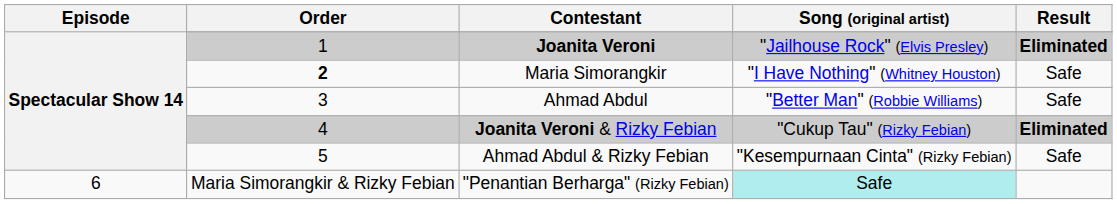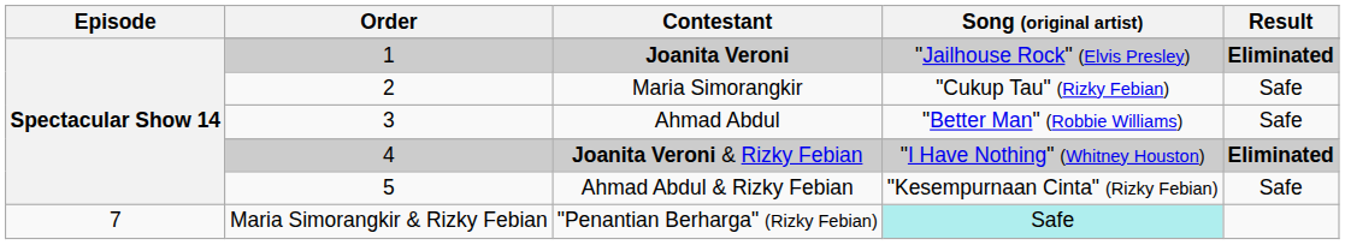 <table class="wikitable" style="text-align:center;">
 <tr>
 <th scope="col">Episode</th>
 <th scope="col">Order</th>
 <th scope="col">Contestant</th>
 <th scope="col">Song <small>(original artist)</small></th>
 <th scope="col">Result</th>
 </tr>
 <tr>
 <th rowspan="6" scope="row">Spectacular Show 14<br><small></small></th>
 </tr>
 <tr style="background:#ccc;">
 <td>1</td>
 <td><strong>Joanita Veroni</strong></td>
 <td>"<a href='#'>Jailhouse Rock</a>" <small>(<a href='#'>Elvis Presley</a>)</small></td>
 <td><strong>Eliminated</strong></td>
 </tr>
 <tr>
-<td><strong>2</strong></td>
+<td>2</td>
 <td>Maria Simorangkir</td>
-<td>"<a href='#'>I Have Nothing</a>" <small>(<a href='#'>Whitney Houston</a>)</small></td>
+<td>"Cukup Tau" <small>(<a href='#'>Rizky Febian</a>)</small></td>
 <td>Safe</td>
 </tr>
 <tr>
 <td>3</td>
 <td>Ahmad Abdul</td>
 <td>"<a href='#'>Better Man</a>" <small>(<a href='#'>Robbie Williams</a>)</small></td>
 <td>Safe</td>
 </tr>
 <tr style="background:#ccc;">
 <td>4</td>
 <td><strong>Joanita Veroni</strong> & <a href='#'>Rizky Febian</a></td>
-<td>"Cukup Tau" <small>(<a href='#'>Rizky Febian</a>)</small></td>
+<td>"<a href='#'>I Have Nothing</a>" <small>(<a href='#'>Whitney Houston</a>)</small></td>
 <td><strong>Eliminated</strong></td>
 </tr>
 <tr>
 <td>5</td>
 <td>Ahmad Abdul & Rizky Febian</td>
 <td>"Kesempurnaan Cinta" <small>(Rizky Febian)</small></td>
 <td>Safe</td>
 </tr>
 <tr>
-<td>6</td>
+<td>7</td>
 <td>Maria Simorangkir & Rizky Febian</td>
 <td>"Penantian Berharga" <small>(Rizky Febian)</small></td>
 <td style="background: paleturquoise;">Safe</td>
 </tr>
 </table>
